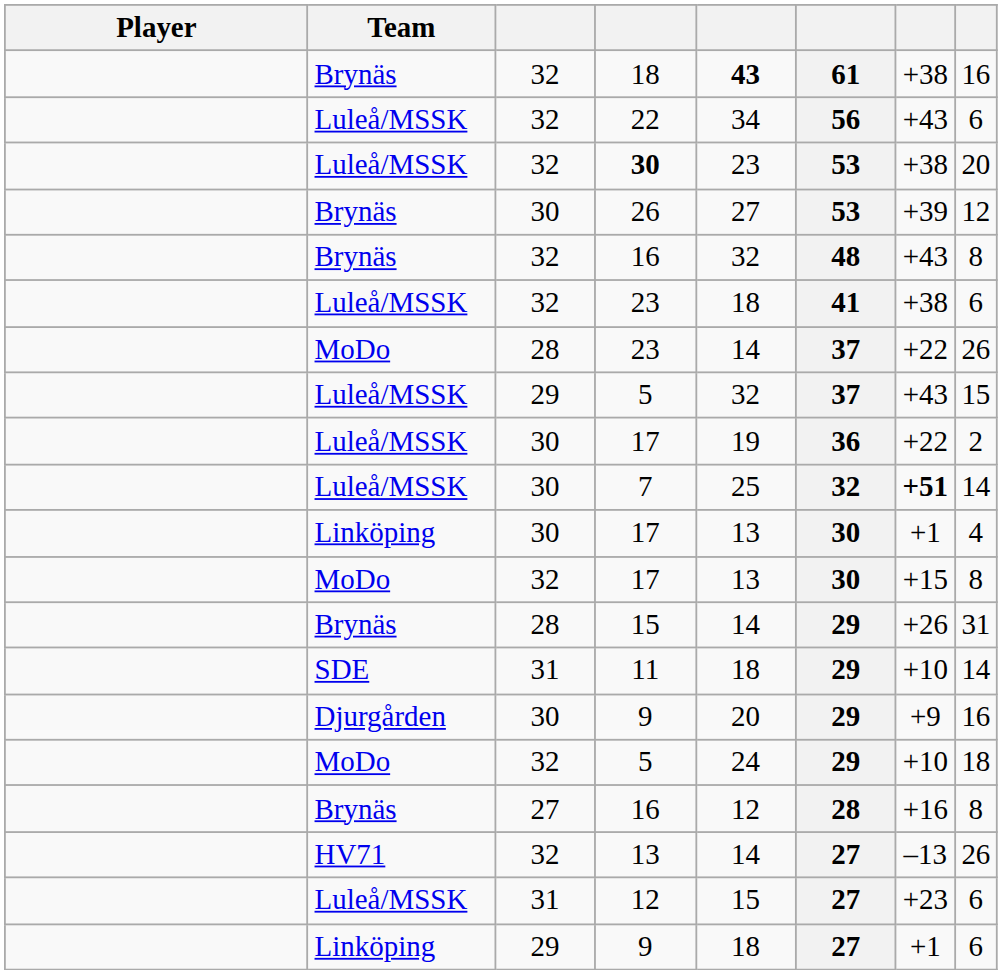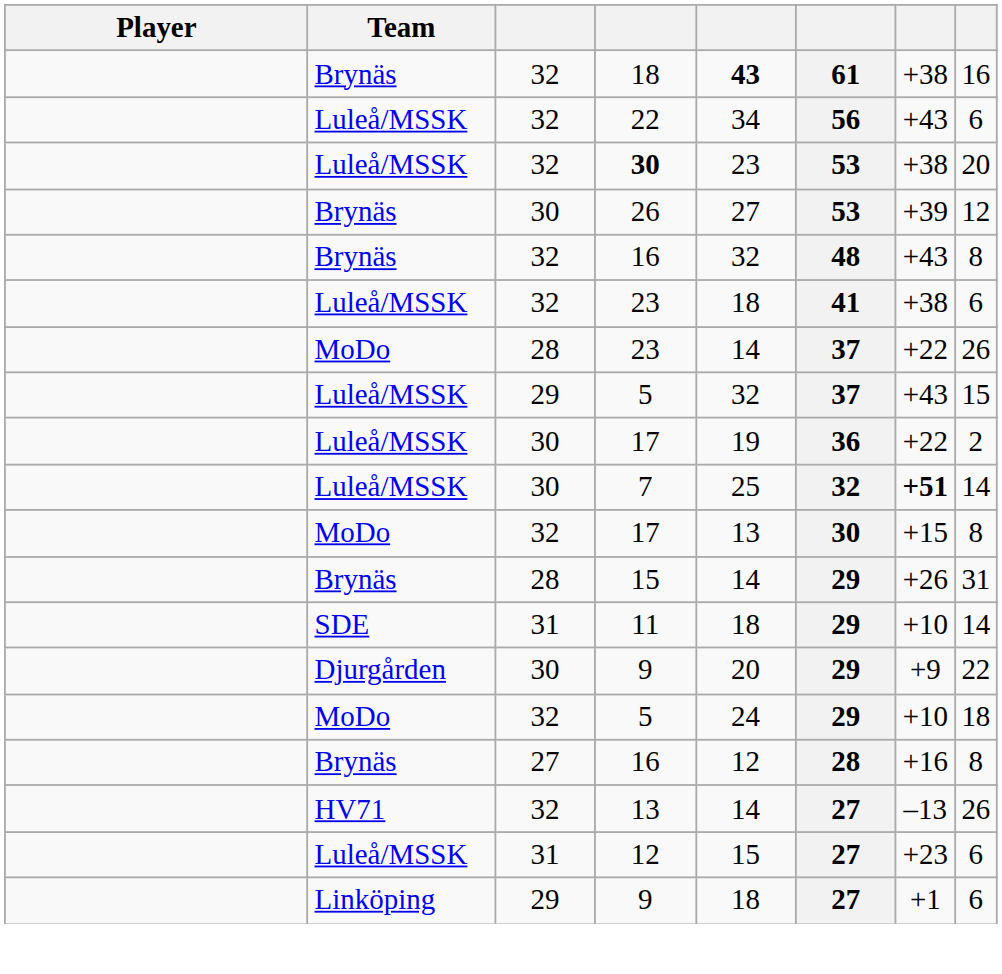 <table class="wikitable sortable" style="text-align: center">
 <tr>
 <th style="width: 10em;">Player</th>
 <th style="width: 6em;">Team</th>
 <th style="width: 3em;"></th>
 <th style="width: 3em;"></th>
 <th style="width: 3em;"></th>
 <th style="width: 3em;"></th>
 <th></th>
 <th></th>
 </tr>
 <tr>
 <td style="text-align:left;"></td>
 <td style="text-align:left;"><a href='#'>Brynäs</a></td>
 <td>32</td>
 <td>18</td>
 <td><strong>43</strong></td>
 <th>61</th>
 <td>+38</td>
 <td>16</td>
 </tr>
 <tr>
 <td style="text-align:left;"></td>
 <td style="text-align:left;"><a href='#'>Luleå/MSSK</a></td>
 <td>32</td>
 <td>22</td>
 <td>34</td>
 <th>56</th>
 <td>+43</td>
 <td>6</td>
 </tr>
 <tr>
 <td style="text-align:left;"></td>
 <td style="text-align:left;"><a href='#'>Luleå/MSSK</a></td>
 <td>32</td>
 <td><strong>30</strong></td>
 <td>23</td>
 <th>53</th>
 <td>+38</td>
 <td>20</td>
 </tr>
 <tr>
 <td style="text-align:left;"></td>
 <td style="text-align:left;"><a href='#'>Brynäs</a></td>
 <td>30</td>
 <td>26</td>
 <td>27</td>
 <th>53</th>
 <td>+39</td>
 <td>12</td>
 </tr>
 <tr>
 <td style="text-align:left;"></td>
 <td style="text-align:left;"><a href='#'>Brynäs</a></td>
 <td>32</td>
 <td>16</td>
 <td>32</td>
 <th>48</th>
 <td>+43</td>
 <td>8</td>
 </tr>
 <tr>
 <td style="text-align:left;"></td>
 <td style="text-align:left;"><a href='#'>Luleå/MSSK</a></td>
 <td>32</td>
 <td>23</td>
 <td>18</td>
 <th>41</th>
 <td>+38</td>
 <td>6</td>
 </tr>
 <tr>
 <td style="text-align:left;"></td>
 <td style="text-align:left;"><a href='#'>MoDo</a></td>
 <td>28</td>
 <td>23</td>
 <td>14</td>
 <th>37</th>
 <td>+22</td>
 <td>26</td>
 </tr>
 <tr>
 <td style="text-align:left;"></td>
 <td style="text-align:left;"><a href='#'>Luleå/MSSK</a></td>
 <td>29</td>
 <td>5</td>
 <td>32</td>
 <th>37</th>
 <td>+43</td>
 <td>15</td>
 </tr>
 <tr>
 <td style="text-align:left;"></td>
 <td style="text-align:left;"><a href='#'>Luleå/MSSK</a></td>
 <td>30</td>
 <td>17</td>
 <td>19</td>
 <th>36</th>
 <td>+22</td>
 <td>2</td>
 </tr>
 <tr>
 <td style="text-align:left;"></td>
 <td style="text-align:left;"><a href='#'>Luleå/MSSK</a></td>
 <td>30</td>
 <td>7</td>
 <td>25</td>
 <th>32</th>
 <td><strong>+51</strong></td>
 <td>14</td>
 </tr>
 <tr>
 <td align="left"></td>
-<td align="left"><a href='#'>Linköping</a></td>
-<td>30</td>
-<td>17</td>
-<td>13</td>
-<th>30</th>
-<td>+1</td>
-<td>4</td>
-</tr>
-<tr>
-<td align="left"></td>
 <td align="left"><a href='#'>MoDo</a></td>
 <td>32</td>
 <td>17</td>
 <td>13</td>
 <th>30</th>
 <td>+15</td>
 <td>8</td>
 </tr>
 <tr>
 <td align="left"></td>
 <td align="left"><a href='#'>Brynäs</a></td>
 <td>28</td>
 <td>15</td>
 <td>14</td>
 <th>29</th>
 <td>+26</td>
 <td>31</td>
 </tr>
 <tr>
 <td align="left"></td>
 <td align="left"><a href='#'>SDE</a></td>
 <td>31</td>
 <td>11</td>
 <td>18</td>
 <th>29</th>
 <td>+10</td>
 <td>14</td>
 </tr>
 <tr>
 <td align="left"></td>
 <td align="left"><a href='#'>Djurgården</a></td>
 <td>30</td>
 <td>9</td>
 <td>20</td>
 <th>29</th>
 <td>+9</td>
-<td>16</td>
+<td>22</td>
 </tr>
 <tr>
 <td align="left"></td>
 <td align="left"><a href='#'>MoDo</a></td>
 <td>32</td>
 <td>5</td>
 <td>24</td>
 <th>29</th>
 <td>+10</td>
 <td>18</td>
 </tr>
 <tr>
 <td align="left"></td>
 <td align="left"><a href='#'>Brynäs</a></td>
 <td>27</td>
 <td>16</td>
 <td>12</td>
 <th>28</th>
 <td>+16</td>
 <td>8</td>
 </tr>
 <tr>
 <td align="left"></td>
 <td align="left"><a href='#'>HV71</a></td>
 <td>32</td>
 <td>13</td>
 <td>14</td>
 <th>27</th>
 <td>–13</td>
 <td>26</td>
 </tr>
 <tr>
 <td align="left"></td>
 <td align="left"><a href='#'>Luleå/MSSK</a></td>
 <td>31</td>
 <td>12</td>
 <td>15</td>
 <th>27</th>
 <td>+23</td>
 <td>6</td>
 </tr>
 <tr>
 <td align="left"></td>
 <td align="left"><a href='#'>Linköping</a></td>
 <td>29</td>
 <td>9</td>
 <td>18</td>
 <th>27</th>
 <td>+1</td>
 <td>6</td>
 </tr>
 </table>
